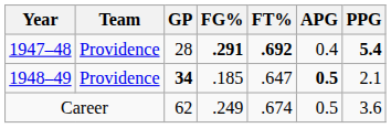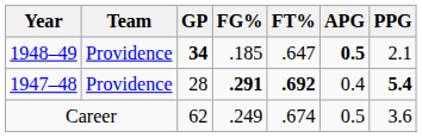 <table class="wikitable sortable" style="font-size:95%; text-align:right;">
 <tr>
 <th>Year</th>
 <th>Team</th>
 <th>GP</th>
 <th>FG%</th>
 <th>FT%</th>
 <th>APG</th>
 <th>PPG</th>
 </tr>
 <tr>
+<td style="text-align:left;"><a href='#'>1948–49</a></td>
+<td style="text-align:left;"><a href='#'>Providence</a></td>
+<td><strong>34</strong></td>
+<td>.185</td>
+<td>.647</td>
+<td><strong>0.5</strong></td>
+<td>2.1</td>
+</tr>
+<tr>
 <td style="text-align:left;"><a href='#'>1947–48</a></td>
 <td style="text-align:left;"><a href='#'>Providence</a></td>
 <td>28</td>
 <td><strong>.291</strong></td>
 <td><strong>.692</strong></td>
 <td>0.4</td>
 <td><strong>5.4</strong></td>
-</tr>
-<tr>
-<td style="text-align:left;"><a href='#'>1948–49</a></td>
-<td style="text-align:left;"><a href='#'>Providence</a></td>
-<td><strong>34</strong></td>
-<td>.185</td>
-<td>.647</td>
-<td><strong>0.5</strong></td>
-<td>2.1</td>
 </tr>
 <tr>
 <td style="text-align:center;" colspan="2">Career</td>
 <td>62</td>
 <td>.249</td>
 <td>.674</td>
 <td>0.5</td>
 <td>3.6</td>
 </tr>
 <tr>
 </tr>
 </table>
